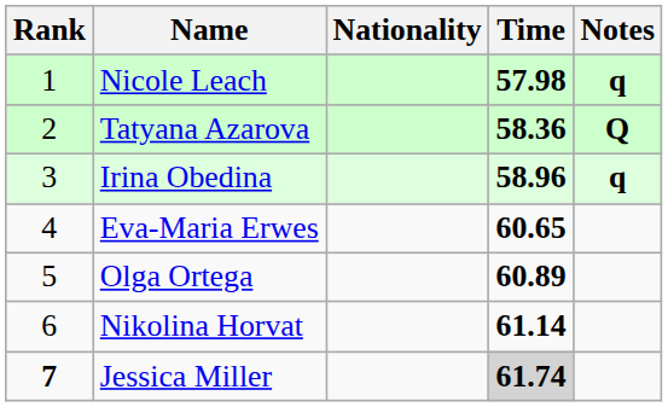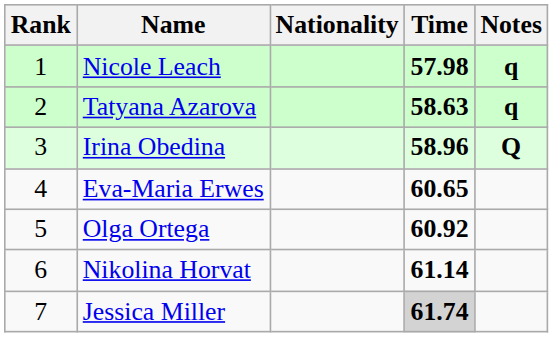 <table class="wikitable sortable" style="text-align:center">
 <tr>
 <th>Rank</th>
 <th>Name</th>
 <th>Nationality</th>
 <th>Time</th>
 <th>Notes</th>
 </tr>
 <tr bgcolor=ccffcc>
 <td>1</td>
 <td align=left><a href='#'>Nicole Leach</a></td>
 <td align=left></td>
 <td><strong>57.98</strong></td>
 <td><strong>q</strong></td>
 </tr>
 <tr bgcolor=ccffcc>
 <td>2</td>
 <td align=left><a href='#'>Tatyana Azarova</a></td>
 <td align=left></td>
-<td><strong>58.36</strong></td>
-<td><strong>Q</strong></td>
+<td><strong>58.63</strong></td>
+<td><strong>q</strong></td>
 </tr>
 <tr bgcolor=ddffdd>
 <td>3</td>
 <td align=left><a href='#'>Irina Obedina</a></td>
 <td align=left></td>
 <td><strong>58.96</strong></td>
-<td><strong>q</strong></td>
+<td><strong>Q</strong></td>
 </tr>
 <tr>
 <td>4</td>
 <td align=left><a href='#'>Eva-Maria Erwes</a></td>
 <td align=left></td>
 <td><strong>60.65</strong></td>
 <td></td>
 </tr>
 <tr>
 <td>5</td>
 <td align=left><a href='#'>Olga Ortega</a></td>
 <td align=left></td>
-<td><strong>60.89</strong></td>
+<td><strong>60.92</strong></td>
 <td></td>
 </tr>
 <tr>
 <td>6</td>
 <td align=left><a href='#'>Nikolina Horvat</a></td>
 <td align=left></td>
 <td><strong>61.14</strong></td>
 <td></td>
 </tr>
 <tr>
-<td><strong>7</strong></td>
+<td>7</td>
 <td align=left><a href='#'>Jessica Miller</a></td>
 <td align=left></td>
 <td style="background: lightgrey;"><strong>61.74</strong></td>
 <td></td>
 </tr>
 </table>
